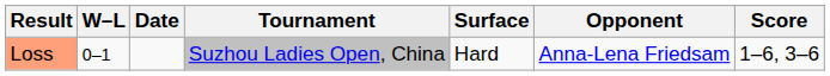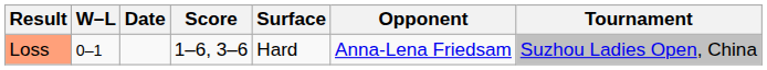 <table class="sortable wikitable">
 <tr>
 <th>Result</th>
 <th class="unsortable">W–L</th>
 <th>Date</th>
-<th>Tournament</th>
+<th class="unsortable">Score</th>
 <th>Surface</th>
 <th>Opponent</th>
-<th class="unsortable">Score</th>
+<th>Tournament</th>
 </tr>
 <tr>
 <td bgcolor="FFA07A">Loss</td>
 <td><small>0–1</small></td>
 <td><a href='#'></a></td>
-<td bgcolor=silver><a href='#'>Suzhou Ladies Open</a>, China</td>
+<td>1–6, 3–6</td>
 <td>Hard</td>
 <td> <a href='#'>Anna-Lena Friedsam</a></td>
-<td>1–6, 3–6</td>
+<td bgcolor=silver><a href='#'>Suzhou Ladies Open</a>, China</td>
 </tr>
 </table>
